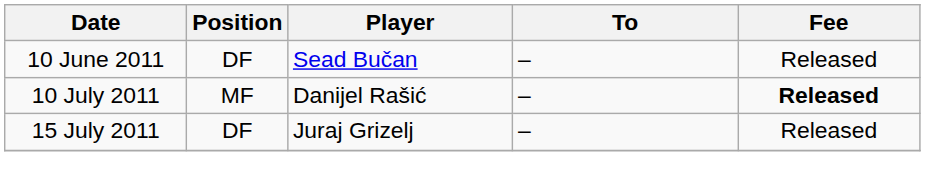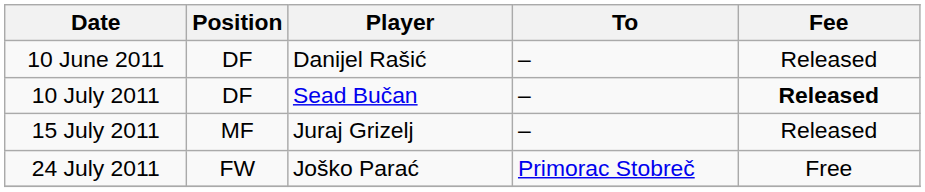 <table class="wikitable" style="text-align: center;">
 <tr>
 <th width=120>Date</th>
 <th width=60>Position</th>
 <th width=150>Player</th>
 <th width=150>To</th>
 <th width=120>Fee</th>
 </tr>
 <tr>
 <td>10 June 2011</td>
 <td>DF</td>
-<td style="text-align:left;"> <a href='#'>Sead Bučan</a></td>
+<td style="text-align:left;"> Danijel Rašić</td>
 <td style="text-align:left;">–</td>
 <td>Released</td>
 </tr>
 <tr>
 <td>10 July 2011</td>
-<td>MF</td>
-<td style="text-align:left;"> Danijel Rašić</td>
+<td>DF</td>
+<td style="text-align:left;"> <a href='#'>Sead Bučan</a></td>
 <td style="text-align:left;">–</td>
 <td><strong>Released</strong></td>
 </tr>
 <tr>
 <td>15 July 2011</td>
-<td>DF</td>
+<td>MF</td>
 <td style="text-align:left;"> Juraj Grizelj</td>
 <td style="text-align:left;">–</td>
 <td>Released</td>
 </tr>
 <tr>
+<td>24 July 2011</td>
+<td>FW</td>
+<td style="text-align:left;"> Joško Parać</td>
+<td style="text-align:left;"><a href='#'>Primorac Stobreč</a></td>
+<td>Free</td>
+</tr>
+<tr>
 </tr>
 </table>
